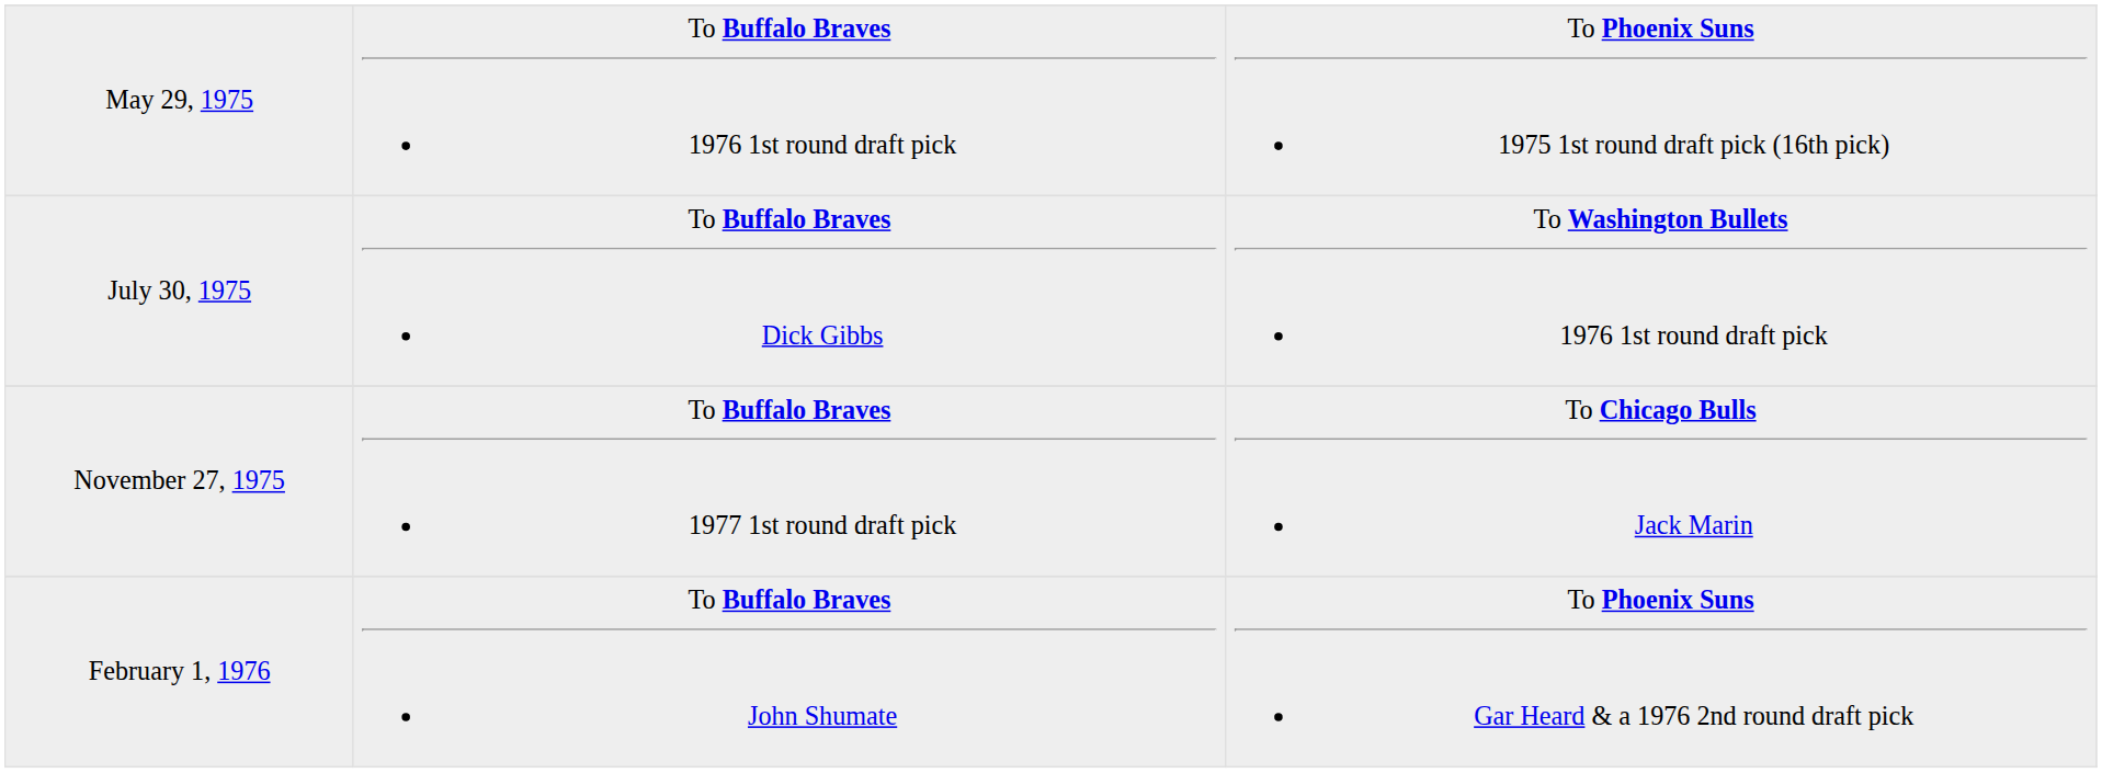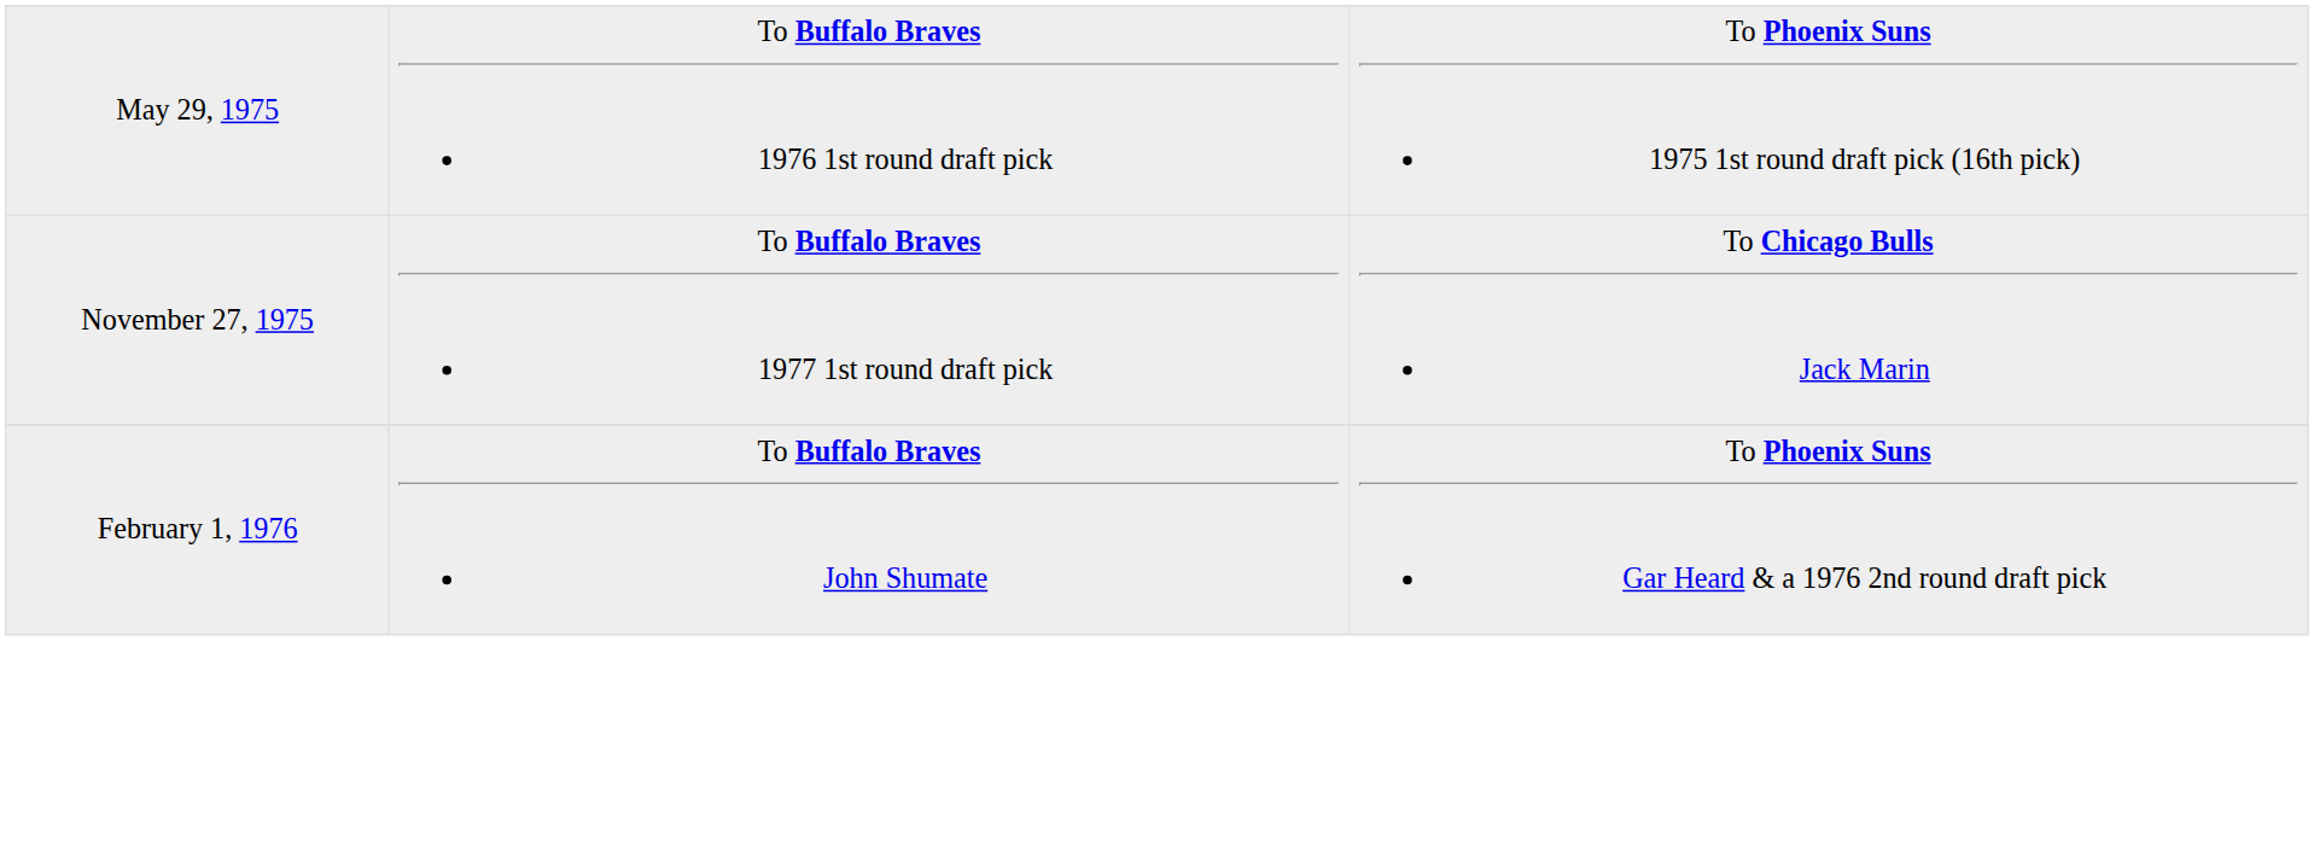 <table border=1 style="border-collapse:collapse; text-align: center; width: 100%" bordercolor="#DFDFDF"  cellpadding="5">
 <tr>
 </tr>
 <tr bgcolor="eeeeee">
 <td style="width:12%">May 29, <a href='#'>1975</a></td>
 <td style="width:30%" valign="top">To <strong><a href='#'>Buffalo Braves</a></strong><hr><br><ul><li>1976 1st round draft pick</li></ul></td>
 <td style="width:30%" valign="top">To <strong><a href='#'>Phoenix Suns</a></strong><hr><br><ul><li>1975 1st round draft pick (16th pick)</li></ul></td>
 </tr>
 <tr>
-</tr>
-<tr bgcolor="eeeeee">
-<td style="width:12%">July 30, <a href='#'>1975</a></td>
-<td style="width:30%" valign="top">To <strong><a href='#'>Buffalo Braves</a></strong><hr><br><ul><li><a href='#'>Dick Gibbs</a></li></ul></td>
-<td style="width:30%" valign="top">To <strong><a href='#'>Washington Bullets</a></strong><hr><br><ul><li>1976 1st round draft pick</li></ul></td>
 </tr>
 <tr>
 </tr>
 <tr bgcolor="eeeeee">
 <td style="width:12%">November 27, <a href='#'>1975</a></td>
 <td style="width:30%" valign="top">To <strong><a href='#'>Buffalo Braves</a></strong><hr><br><ul><li>1977 1st round draft pick</li></ul></td>
 <td style="width:30%" valign="top">To <strong><a href='#'>Chicago Bulls</a></strong><hr><br><ul><li><a href='#'>Jack Marin</a></li></ul></td>
 </tr>
 <tr>
 </tr>
 <tr bgcolor="eeeeee">
 <td style="width:12%">February 1, <a href='#'>1976</a></td>
 <td style="width:30%" valign="top">To <strong><a href='#'>Buffalo Braves</a></strong><hr><br><ul><li><a href='#'>John Shumate</a></li></ul></td>
 <td style="width:30%" valign="top">To <strong><a href='#'>Phoenix Suns</a></strong><hr><br><ul><li><a href='#'>Gar Heard</a> & a 1976 2nd round draft pick</li></ul></td>
 </tr>
 </table>
